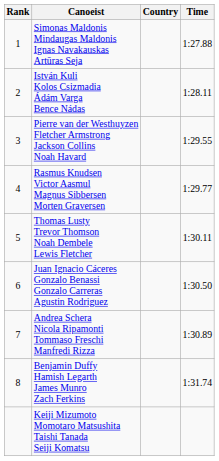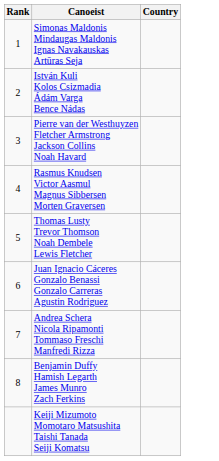 <table class="wikitable" style="text-align:center">
 <tr>
 <th>Rank</th>
 <th>Canoeist</th>
 <th>Country</th>
-<th>Time</th>
 </tr>
 <tr>
 <td>1</td>
 <td align="left"><a href='#'>Simonas Maldonis</a><br><a href='#'>Mindaugas Maldonis</a><br><a href='#'>Ignas Navakauskas</a><br><a href='#'>Artūras Seja</a></td>
 <td align="left"></td>
-<td>1:27.88</td>
 </tr>
 <tr>
 <td>2</td>
 <td align="left"><a href='#'>István Kuli</a><br><a href='#'>Kolos Csizmadia</a><br><a href='#'>Ádám Varga</a><br><a href='#'>Bence Nádas</a></td>
 <td align="left"></td>
-<td>1:28.11</td>
 </tr>
 <tr>
 <td>3</td>
 <td align="left"><a href='#'>Pierre van der Westhuyzen</a><br><a href='#'>Fletcher Armstrong</a><br><a href='#'>Jackson Collins</a><br><a href='#'>Noah Havard</a></td>
 <td align="left"></td>
-<td>1:29.55</td>
 </tr>
 <tr>
 <td>4</td>
 <td align="left"><a href='#'>Rasmus Knudsen</a><br><a href='#'>Victor Aasmul</a><br><a href='#'>Magnus Sibbersen</a><br><a href='#'>Morten Graversen</a></td>
 <td align="left"></td>
-<td>1:29.77</td>
 </tr>
 <tr>
 <td>5</td>
 <td align="left"><a href='#'>Thomas Lusty</a><br><a href='#'>Trevor Thomson</a><br><a href='#'>Noah Dembele</a><br><a href='#'>Lewis Fletcher</a></td>
 <td align="left"></td>
-<td>1:30.11</td>
 </tr>
 <tr>
 <td>6</td>
 <td align="left"><a href='#'>Juan Ignacio Cáceres</a><br><a href='#'>Gonzalo Benassi</a><br><a href='#'>Gonzalo Carreras</a><br><a href='#'>Agustin Rodriguez</a></td>
 <td align="left"></td>
-<td>1:30.50</td>
 </tr>
 <tr>
 <td>7</td>
 <td align="left"><a href='#'>Andrea Schera</a><br><a href='#'>Nicola Ripamonti</a><br><a href='#'>Tommaso Freschi</a><br><a href='#'>Manfredi Rizza</a></td>
 <td align="left"></td>
-<td>1:30.89</td>
 </tr>
 <tr>
 <td>8</td>
 <td align="left"><a href='#'>Benjamin Duffy</a><br><a href='#'>Hamish Legarth</a><br><a href='#'>James Munro</a><br><a href='#'>Zach Ferkins</a></td>
 <td align="left"></td>
-<td>1:31.74</td>
 </tr>
 <tr>
 <td></td>
 <td align="left"><a href='#'>Keiji Mizumoto</a><br><a href='#'>Momotaro Matsushita</a><br><a href='#'>Taishi Tanada</a><br><a href='#'>Seiji Komatsu</a></td>
 <td align="left"></td>
-<td></td>
 </tr>
 </table>
